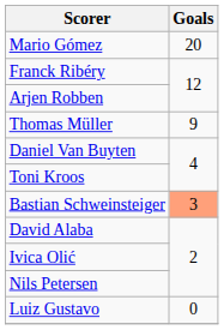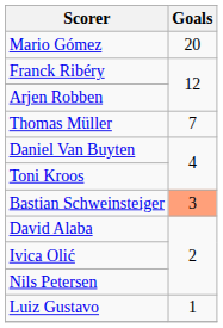 <table class="wikitable">
 <tr>
 <th>Scorer</th>
 <th>Goals</th>
 </tr>
 <tr>
 <td> <a href='#'>Mario Gómez</a></td>
 <td align=center>20</td>
 </tr>
 <tr>
 <td> <a href='#'>Franck Ribéry</a></td>
 <td rowspan="2" align=center>12</td>
 </tr>
 <tr>
 <td> <a href='#'>Arjen Robben</a></td>
 </tr>
 <tr>
 <td> <a href='#'>Thomas Müller</a></td>
-<td align=center>9</td>
+<td align=center>7</td>
 </tr>
 <tr>
 <td> <a href='#'>Daniel Van Buyten</a></td>
 <td rowspan="2" align=center>4</td>
 </tr>
 <tr>
 <td> <a href='#'>Toni Kroos</a></td>
 </tr>
 <tr>
 <td> <a href='#'>Bastian Schweinsteiger</a></td>
 <td align=center style="background: lightsalmon;">3</td>
 </tr>
 <tr>
 <td> <a href='#'>David Alaba</a></td>
 <td rowspan="3" align=center>2</td>
 </tr>
 <tr>
 <td> <a href='#'>Ivica Olić</a></td>
 </tr>
 <tr>
 <td> <a href='#'>Nils Petersen</a></td>
 </tr>
 <tr>
 <td> <a href='#'>Luiz Gustavo</a></td>
-<td align=center>0</td>
+<td align=center>1</td>
 </tr>
 <tr>
 </tr>
 </table>
